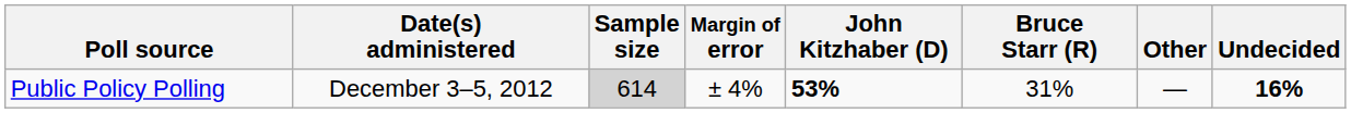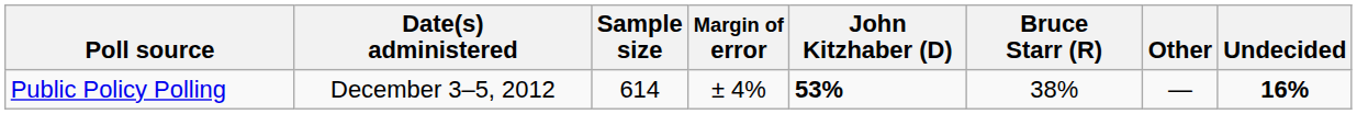 <table class="wikitable">
 <tr valign= bottom>
 <th style="width:185px;">Poll source</th>
 <th style="width:190px;">Date(s)<br>administered</th>
 <th class=small>Sample<br>size</th>
 <th><small>Margin of</small><br>error</th>
 <th style="width:110px;">John<br>Kitzhaber (D)</th>
 <th style="width:110px;">Bruce<br>Starr (R)</th>
 <th style="width:40px;">Other</th>
 <th style="width:40px;">Undecided</th>
 </tr>
 <tr>
 <td><a href='#'>Public Policy Polling</a></td>
 <td align=center>December 3–5, 2012</td>
-<td align=center style="background: lightgrey;">614</td>
+<td align=center>614</td>
 <td align=center>± 4%</td>
 <td><strong>53%</strong></td>
-<td align=center>31%</td>
+<td align=center>38%</td>
 <td align=center>—</td>
 <td align=center><strong>16%</strong></td>
 </tr>
 </table>
